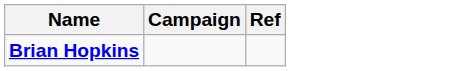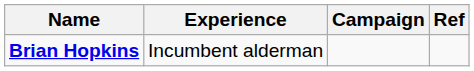 <table class="wikitable" style="text-align:center">
 <tr>
 <th>Name</th>
+<th>Experience</th>
 <th>Campaign</th>
 <th>Ref</th>
 </tr>
 <tr>
 <td><strong><a href='#'>Brian Hopkins</a></strong></td>
+<td>Incumbent alderman</td>
 <td></td>
 <td></td>
 </tr>
 </table>
